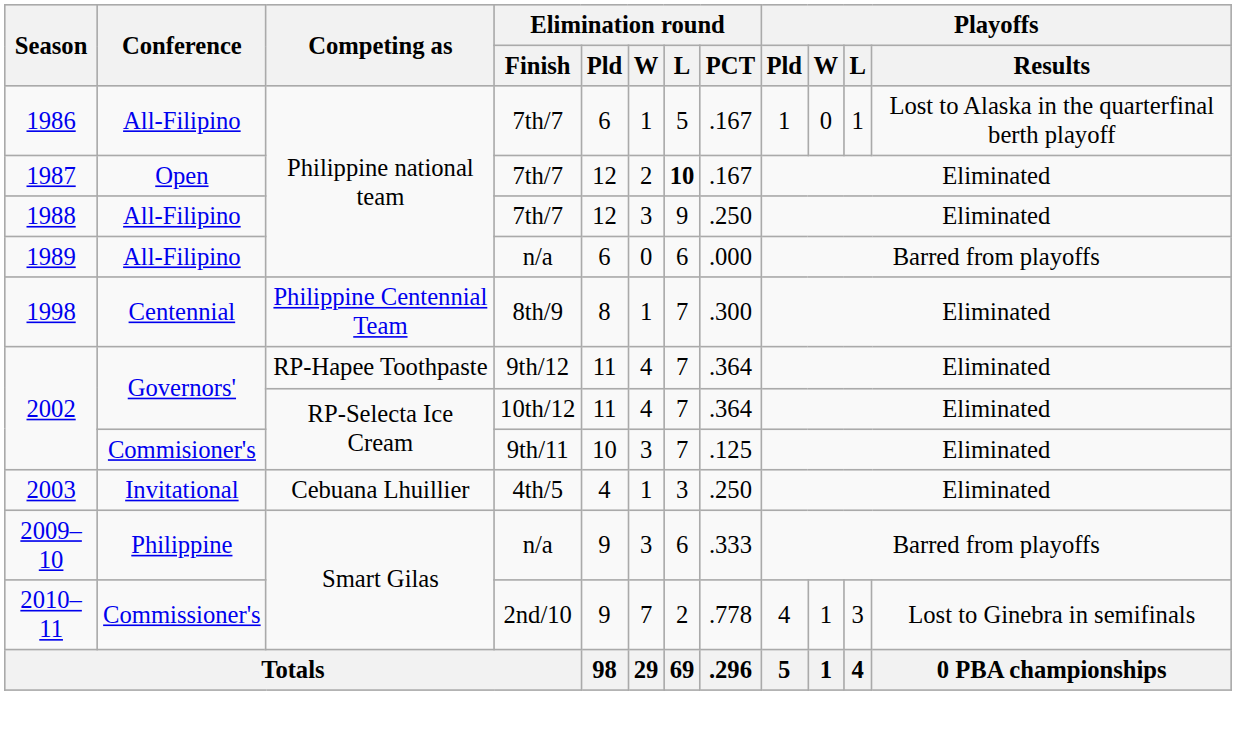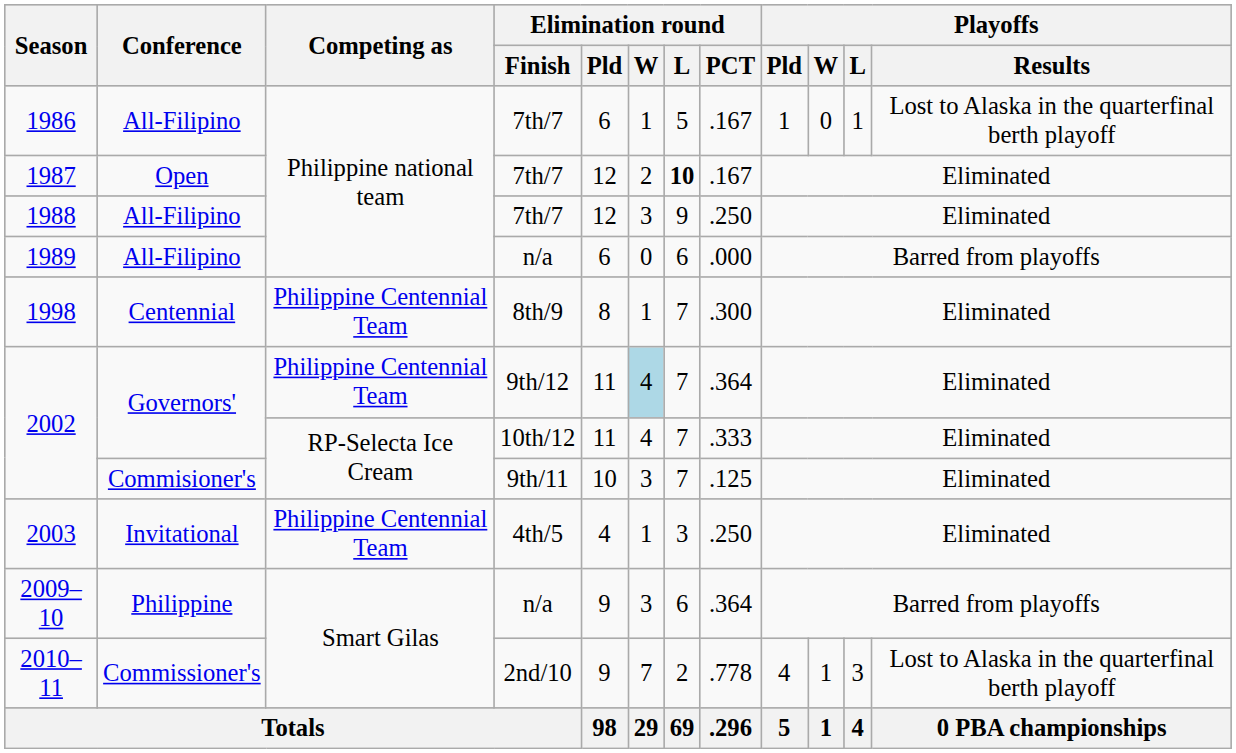 <table class="wikitable collapsible autocollapse" style="text-align:center; font-size:95%; width:60%;">
 <tr>
 <th rowspan="2">Season</th>
 <th rowspan="2">Conference</th>
 <th rowspan="2">Competing as</th>
 <th colspan="5">Elimination round</th>
 <th colspan="4">Playoffs</th>
 </tr>
 <tr>
 <th>Finish</th>
 <th>Pld</th>
 <th>W</th>
 <th>L</th>
 <th>PCT</th>
 <th>Pld</th>
 <th>W</th>
 <th>L</th>
 <th>Results</th>
 </tr>
 <tr>
 <td><a href='#'>1986</a></td>
 <td><a href='#'>All-Filipino</a></td>
 <td rowspan="4">Philippine national team</td>
 <td>7th/7</td>
 <td>6</td>
 <td>1</td>
 <td>5</td>
 <td>.167</td>
 <td>1</td>
 <td>0</td>
 <td>1</td>
 <td>Lost to Alaska in the quarterfinal berth playoff</td>
 </tr>
 <tr>
 <td><a href='#'>1987</a></td>
 <td><a href='#'>Open</a></td>
 <td>7th/7</td>
 <td>12</td>
 <td>2</td>
 <td><strong>10</strong></td>
 <td>.167</td>
 <td colspan="4">Eliminated</td>
 </tr>
 <tr>
 <td><a href='#'>1988</a></td>
 <td><a href='#'>All-Filipino</a></td>
 <td>7th/7</td>
 <td>12</td>
 <td>3</td>
 <td>9</td>
 <td>.250</td>
 <td colspan="4">Eliminated</td>
 </tr>
 <tr>
 <td><a href='#'>1989</a></td>
 <td><a href='#'>All-Filipino</a></td>
 <td>n/a</td>
 <td>6</td>
 <td>0</td>
 <td>6</td>
 <td>.000</td>
 <td colspan="4">Barred from playoffs</td>
 </tr>
 <tr>
 <td><a href='#'>1998</a></td>
 <td><a href='#'>Centennial</a></td>
 <td><a href='#'>Philippine Centennial Team</a></td>
 <td>8th/9</td>
 <td>8</td>
 <td>1</td>
 <td>7</td>
 <td>.300</td>
 <td colspan="4">Eliminated</td>
 </tr>
 <tr>
 <td rowspan="3"><a href='#'>2002</a></td>
 <td rowspan="2"><a href='#'>Governors'</a></td>
-<td>RP-Hapee Toothpaste</td>
+<td><a href='#'>Philippine Centennial Team</a></td>
 <td>9th/12</td>
 <td>11</td>
-<td>4</td>
+<td style="background: lightblue;">4</td>
 <td>7</td>
 <td>.364</td>
 <td colspan="4">Eliminated</td>
 </tr>
 <tr>
 <td rowspan="2">RP-Selecta Ice Cream</td>
 <td>10th/12</td>
 <td>11</td>
 <td>4</td>
 <td>7</td>
-<td>.364</td>
+<td>.333</td>
 <td colspan="4">Eliminated</td>
 </tr>
 <tr>
 <td><a href='#'>Commisioner's</a></td>
 <td>9th/11</td>
 <td>10</td>
 <td>3</td>
 <td>7</td>
 <td>.125</td>
 <td colspan="4">Eliminated</td>
 </tr>
 <tr>
 <td><a href='#'>2003</a></td>
 <td><a href='#'>Invitational</a></td>
-<td>Cebuana Lhuillier</td>
+<td><a href='#'>Philippine Centennial Team</a></td>
 <td>4th/5</td>
 <td>4</td>
 <td>1</td>
 <td>3</td>
 <td>.250</td>
 <td colspan="4">Eliminated</td>
 </tr>
 <tr>
 <td><a href='#'>2009–10</a></td>
 <td><a href='#'>Philippine</a></td>
 <td rowspan="2">Smart Gilas</td>
 <td>n/a</td>
 <td>9</td>
 <td>3</td>
 <td>6</td>
-<td>.333</td>
+<td>.364</td>
 <td colspan="4">Barred from playoffs</td>
 </tr>
 <tr>
 <td><a href='#'>2010–11</a></td>
 <td><a href='#'>Commissioner's</a></td>
 <td>2nd/10</td>
 <td>9</td>
 <td>7</td>
 <td>2</td>
 <td>.778</td>
 <td>4</td>
 <td>1</td>
 <td>3</td>
-<td>Lost to Ginebra in semifinals</td>
+<td>Lost to Alaska in the quarterfinal berth playoff</td>
 </tr>
 <tr>
 <th colspan="4">Totals</th>
 <th>98</th>
 <th>29</th>
 <th>69</th>
 <th>.296</th>
 <th>5</th>
 <th>1</th>
 <th>4</th>
 <th>0 PBA championships</th>
 </tr>
 </table>
